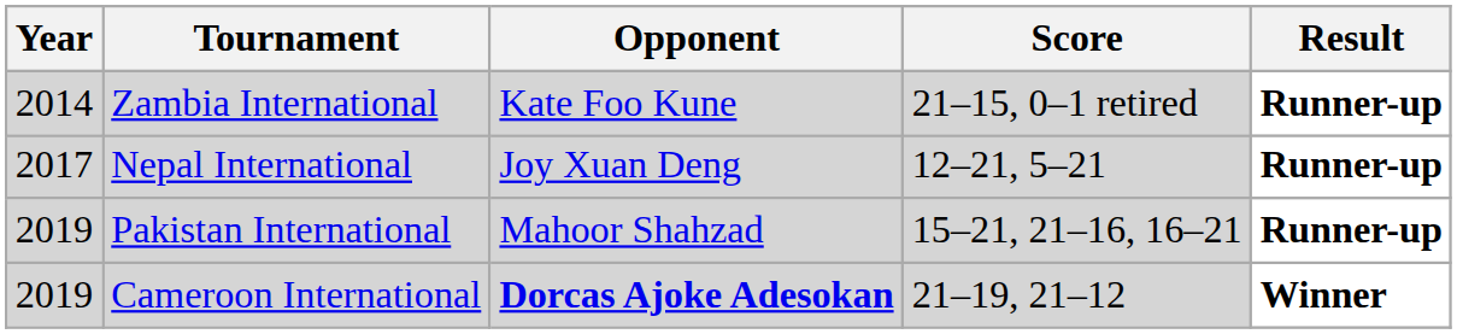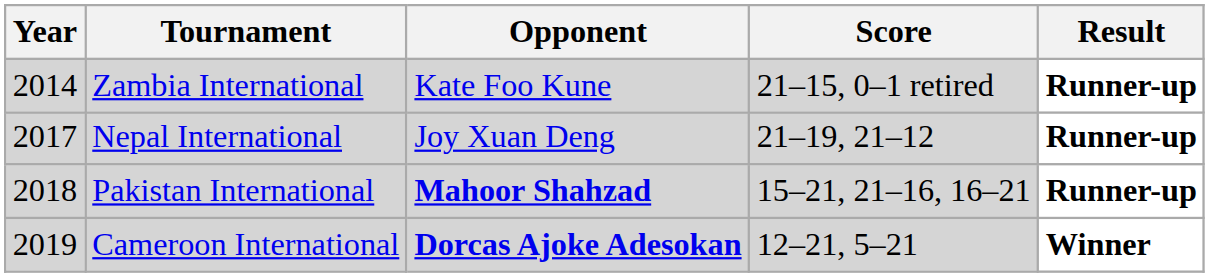 <table class="sortable wikitable" style="font-size: 90%;">
 <tr>
 <th>Year</th>
 <th>Tournament</th>
 <th>Opponent</th>
 <th>Score</th>
 <th>Result</th>
 </tr>
 <tr style="background:#D5D5D5">
 <td align="center">2014</td>
 <td align="left"><a href='#'>Zambia International</a></td>
 <td align="left"> <a href='#'>Kate Foo Kune</a></td>
 <td align="left">21–15, 0–1 retired</td>
 <td style="text-align:left; background:white"> <strong>Runner-up</strong></td>
 </tr>
 <tr style="background:#D5D5D5">
 <td align="center">2017</td>
 <td align="left"><a href='#'>Nepal International</a></td>
 <td align="left"> <a href='#'>Joy Xuan Deng</a></td>
-<td align="left">12–21, 5–21</td>
+<td align="left">21–19, 21–12</td>
 <td style="text-align:left; background:white"> <strong>Runner-up</strong></td>
 </tr>
 <tr style="background:#D5D5D5">
-<td align="center">2019</td>
+<td align="center">2018</td>
 <td align="left"><a href='#'>Pakistan International</a></td>
-<td align="left"> <a href='#'>Mahoor Shahzad</a></td>
+<td align="left"><strong> <a href='#'>Mahoor Shahzad</a></strong></td>
 <td align="left">15–21, 21–16, 16–21</td>
 <td style="text-align:left; background:white"> <strong>Runner-up</strong></td>
 </tr>
 <tr style="background:#D5D5D5">
 <td align="center">2019</td>
 <td align="left"><a href='#'>Cameroon International</a></td>
 <td align="left"><strong> <a href='#'>Dorcas Ajoke Adesokan</a></strong></td>
-<td align="left">21–19, 21–12</td>
+<td align="left">12–21, 5–21</td>
 <td style="text-align:left; background:white"> <strong>Winner</strong></td>
 </tr>
 </table>
